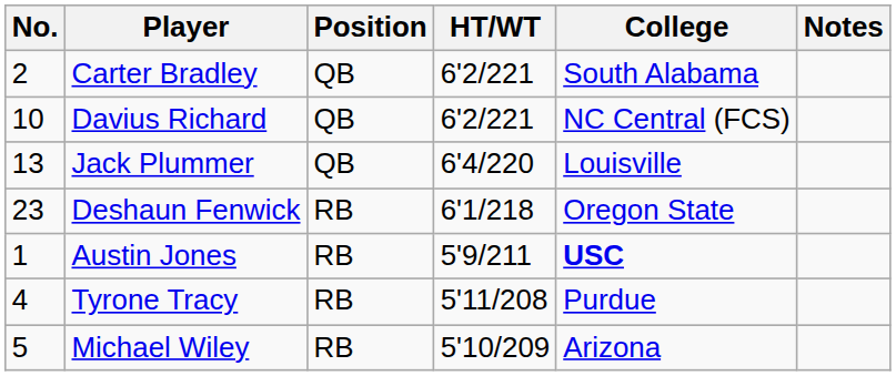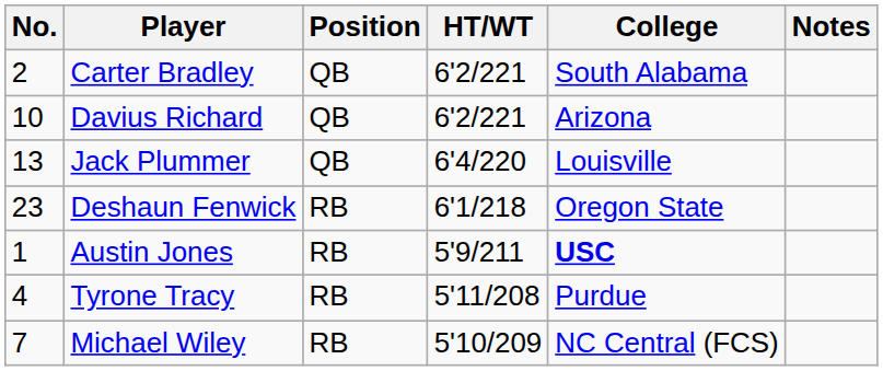 <table class = "wikitable sortable">
 <tr>
 <th>No.</th>
 <th>Player</th>
 <th>Position</th>
 <th class="unsortable">HT/WT</th>
 <th>College</th>
 <th class="unsortable">Notes</th>
 </tr>
 <tr>
 <td>2</td>
 <td><a href='#'>Carter Bradley</a></td>
 <td>QB</td>
 <td>6'2/221</td>
 <td><a href='#'>South Alabama</a></td>
 <td></td>
 </tr>
 <tr>
 <td>10</td>
 <td><a href='#'>Davius Richard</a></td>
 <td>QB</td>
 <td>6'2/221</td>
-<td><a href='#'>NC Central</a> (FCS)</td>
+<td><a href='#'>Arizona</a></td>
 <td></td>
 </tr>
 <tr>
 <td>13</td>
 <td><a href='#'>Jack Plummer</a></td>
 <td>QB</td>
 <td>6'4/220</td>
 <td><a href='#'>Louisville</a></td>
 <td></td>
 </tr>
 <tr>
 <td>23</td>
 <td><a href='#'>Deshaun Fenwick</a></td>
 <td>RB</td>
 <td>6'1/218</td>
 <td><a href='#'>Oregon State</a></td>
 <td></td>
 </tr>
 <tr>
 <td>1</td>
 <td><a href='#'>Austin Jones</a></td>
 <td>RB</td>
 <td>5'9/211</td>
 <td><strong><a href='#'>USC</a></strong></td>
 <td></td>
 </tr>
 <tr>
 <td>4</td>
 <td><a href='#'>Tyrone Tracy</a></td>
 <td>RB</td>
 <td>5'11/208</td>
 <td><a href='#'>Purdue</a></td>
 <td></td>
 </tr>
 <tr>
-<td>5</td>
+<td>7</td>
 <td><a href='#'>Michael Wiley</a></td>
 <td>RB</td>
 <td>5'10/209</td>
-<td><a href='#'>Arizona</a></td>
+<td><a href='#'>NC Central</a> (FCS)</td>
 <td></td>
 </tr>
 </table>
